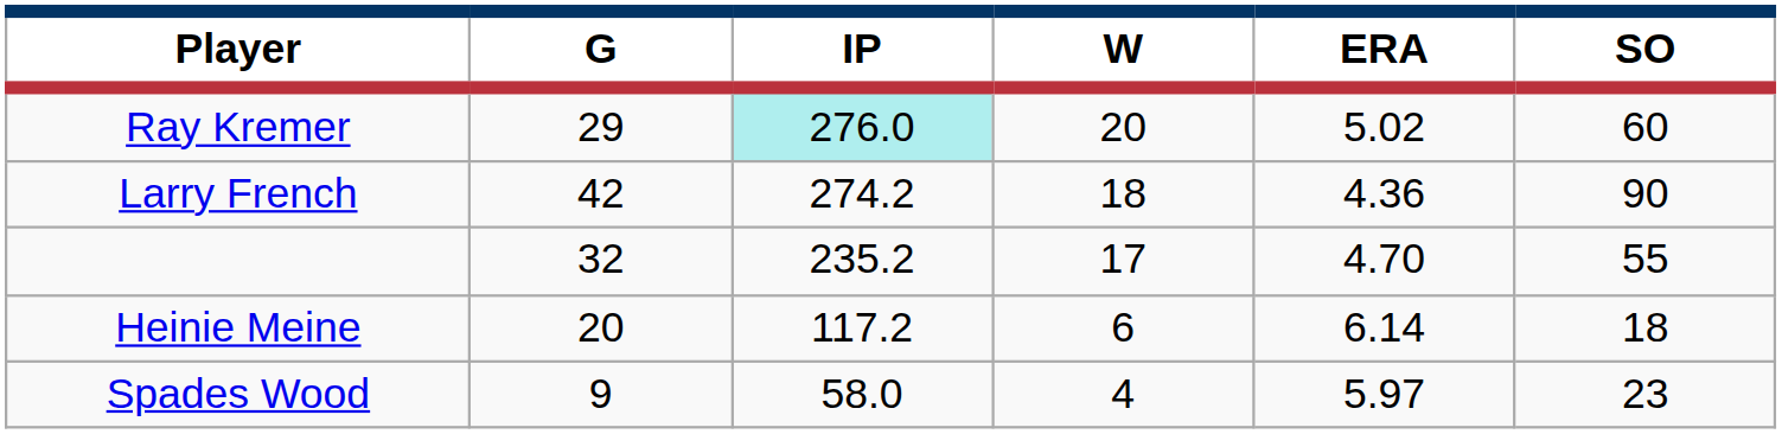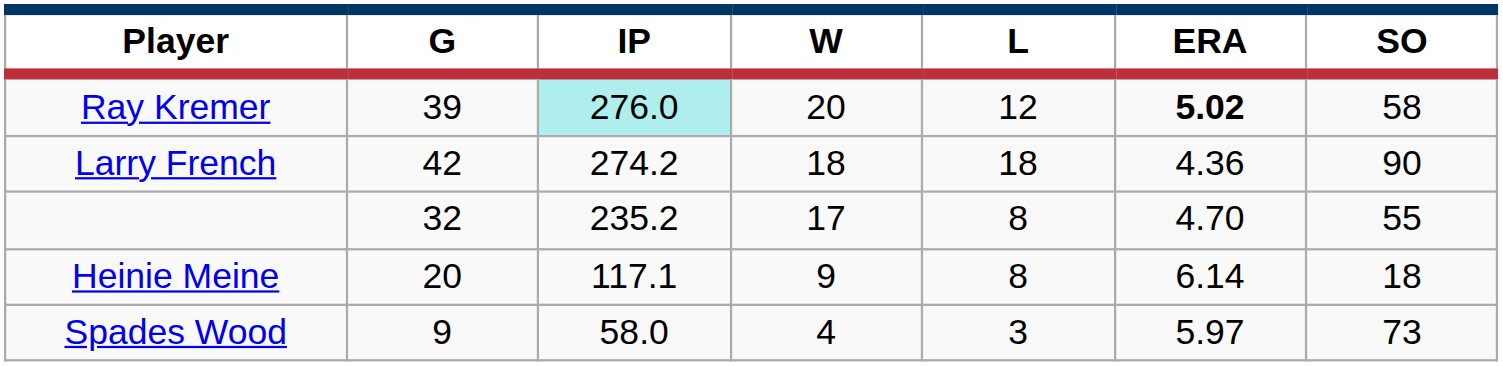 <table class="wikitable sortable">
 <tr>
 <th style="background:#FFFFFF; border-top:#023465 5px solid; border-bottom:#ba313c 5px solid;" width="16%">Player</th>
 <th style="background:#FFFFFF; border-top:#023465 5px solid; border-bottom:#ba313c 5px solid;" width="9%">G</th>
 <th style="background:#FFFFFF; border-top:#023465 5px solid; border-bottom:#ba313c 5px solid;" width="9%">IP</th>
 <th style="background:#FFFFFF; border-top:#023465 5px solid; border-bottom:#ba313c 5px solid;" width="9%">W</th>
+<th style="background:#FFFFFF; border-top:#023465 5px solid; border-bottom:#ba313c 5px solid;" width="9%">L</th>
 <th style="background:#FFFFFF; border-top:#023465 5px solid; border-bottom:#ba313c 5px solid;" width="9%">ERA</th>
 <th style="background:#FFFFFF; border-top:#023465 5px solid; border-bottom:#ba313c 5px solid;" width="9%">SO</th>
 </tr>
 <tr align="center">
 <td><a href='#'>Ray Kremer</a></td>
-<td>29</td>
+<td>39</td>
 <td style="background: paleturquoise;">276.0</td>
 <td>20</td>
-<td>5.02</td>
-<td>60</td>
+<td>12</td>
+<td><strong>5.02</strong></td>
+<td>58</td>
 </tr>
 <tr align=center>
 <td><a href='#'>Larry French</a></td>
 <td>42</td>
 <td>274.2</td>
+<td>18</td>
 <td>18</td>
 <td>4.36</td>
 <td>90</td>
 </tr>
 <tr align=center>
 <td></td>
 <td>32</td>
 <td>235.2</td>
 <td>17</td>
+<td>8</td>
 <td>4.70</td>
 <td>55</td>
 </tr>
 <tr align="center">
 <td><a href='#'>Heinie Meine</a></td>
 <td>20</td>
-<td>117.2</td>
-<td>6</td>
+<td>117.1</td>
+<td>9</td>
+<td>8</td>
 <td>6.14</td>
 <td>18</td>
 </tr>
 <tr align=center>
 <td><a href='#'>Spades Wood</a></td>
 <td>9</td>
 <td>58.0</td>
 <td>4</td>
+<td>3</td>
 <td>5.97</td>
-<td>23</td>
+<td>73</td>
 </tr>
 </table>
